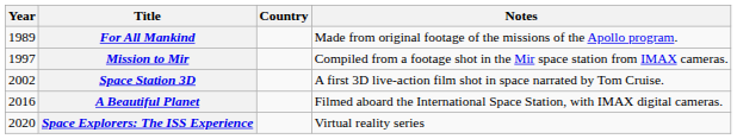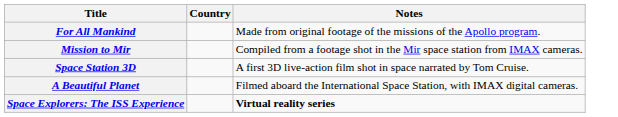 <table class="wikitable plainrowheaders">
 <tr>
-<th scope="col">Year</th>
 <th scope="col">Title</th>
 <th scope="col">Country</th>
 <th scope="col">Notes</th>
 </tr>
 <tr>
-<td>1989</td>
 <th scope="row"><em><a href='#'>For All Mankind</a></em></th>
 <td></td>
 <td>Made from original footage of the missions of the <a href='#'>Apollo program</a>.</td>
 </tr>
 <tr>
-<td>1997</td>
 <th scope="row"><em><a href='#'>Mission to Mir</a></em></th>
 <td></td>
 <td>Compiled from a footage shot in the <a href='#'>Mir</a> space station from <a href='#'>IMAX</a> cameras.</td>
 </tr>
 <tr>
-<td>2002</td>
 <th scope="row"><em><a href='#'>Space Station 3D</a></em></th>
 <td> <br> </td>
 <td>A first 3D live-action film shot in space narrated by Tom Cruise.</td>
 </tr>
 <tr>
-<td>2016</td>
 <th scope="row"><em><a href='#'>A Beautiful Planet</a></em></th>
 <td></td>
 <td>Filmed aboard the International Space Station, with IMAX digital cameras.</td>
 </tr>
 <tr>
-<td>2020</td>
 <th scope="row"><em><a href='#'>Space Explorers: The ISS Experience</a></em></th>
 <td></td>
-<td>Virtual reality series</td>
+<td><strong>Virtual reality series</strong></td>
 </tr>
 </table>
